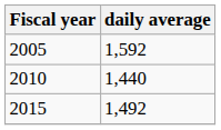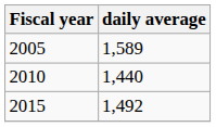 <table class="wikitable">
 <tr>
 <th>Fiscal year</th>
 <th>daily average</th>
 </tr>
 <tr>
 <td>2005</td>
-<td>1,592</td>
+<td>1,589</td>
 </tr>
 <tr>
 <td>2010</td>
 <td>1,440</td>
 </tr>
 <tr>
 <td>2015</td>
 <td>1,492</td>
 </tr>
 <tr>
 </tr>
 </table>
